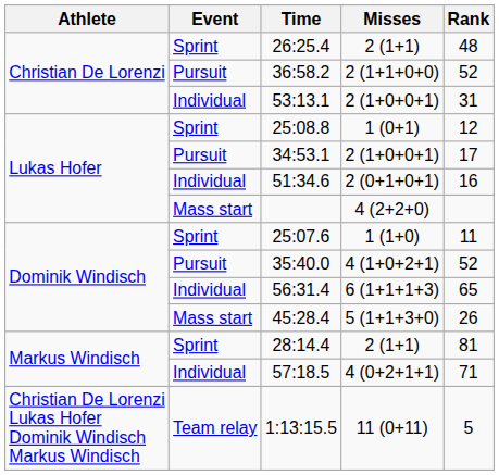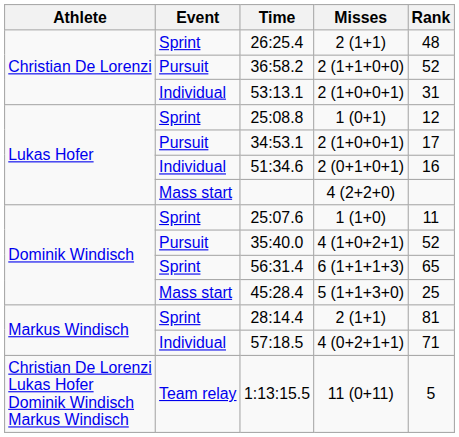 <table class="wikitable" style="font-size:90%">
 <tr>
 <th>Athlete</th>
 <th>Event</th>
 <th>Time</th>
 <th>Misses</th>
 <th>Rank</th>
 </tr>
 <tr align=center>
 <td align=left rowspan=3><a href='#'>Christian De Lorenzi</a></td>
 <td align=left><a href='#'>Sprint</a></td>
 <td>26:25.4</td>
 <td>2 (1+1)</td>
 <td>48</td>
 </tr>
 <tr align=center>
 <td align=left><a href='#'>Pursuit</a></td>
 <td>36:58.2</td>
 <td>2 (1+1+0+0)</td>
 <td>52</td>
 </tr>
 <tr align=center>
 <td align=left><a href='#'>Individual</a></td>
 <td>53:13.1</td>
 <td>2 (1+0+0+1)</td>
 <td>31</td>
 </tr>
 <tr align=center>
 <td align=left rowspan=4><a href='#'>Lukas Hofer</a></td>
 <td align=left><a href='#'>Sprint</a></td>
 <td>25:08.8</td>
 <td>1 (0+1)</td>
 <td>12</td>
 </tr>
 <tr align=center>
 <td align=left><a href='#'>Pursuit</a></td>
 <td>34:53.1</td>
 <td>2 (1+0+0+1)</td>
 <td>17</td>
 </tr>
 <tr align=center>
 <td align=left><a href='#'>Individual</a></td>
 <td>51:34.6</td>
 <td>2 (0+1+0+1)</td>
 <td>16</td>
 </tr>
 <tr align=center>
 <td align=left><a href='#'>Mass start</a></td>
 <td></td>
 <td>4 (2+2+0)</td>
 <td></td>
 </tr>
 <tr align=center>
 <td align=left rowspan=4><a href='#'>Dominik Windisch</a></td>
 <td align=left><a href='#'>Sprint</a></td>
 <td>25:07.6</td>
 <td>1 (1+0)</td>
 <td>11</td>
 </tr>
 <tr align=center>
 <td align=left><a href='#'>Pursuit</a></td>
 <td>35:40.0</td>
 <td>4 (1+0+2+1)</td>
 <td>52</td>
 </tr>
 <tr align=center>
-<td align=left><a href='#'>Individual</a></td>
+<td align=left><a href='#'>Sprint</a></td>
 <td>56:31.4</td>
 <td>6 (1+1+1+3)</td>
 <td>65</td>
 </tr>
 <tr align=center>
 <td align=left><a href='#'>Mass start</a></td>
 <td>45:28.4</td>
 <td>5 (1+1+3+0)</td>
-<td>26</td>
+<td>25</td>
 </tr>
 <tr align=center>
 <td align=left rowspan=2><a href='#'>Markus Windisch</a></td>
 <td align=left><a href='#'>Sprint</a></td>
 <td>28:14.4</td>
 <td>2 (1+1)</td>
 <td>81</td>
 </tr>
 <tr align=center>
 <td align=left><a href='#'>Individual</a></td>
 <td>57:18.5</td>
 <td>4 (0+2+1+1)</td>
 <td>71</td>
 </tr>
 <tr align=center>
 <td align=left><a href='#'>Christian De Lorenzi</a><br><a href='#'>Lukas Hofer</a><br><a href='#'>Dominik Windisch</a><br><a href='#'>Markus Windisch</a></td>
 <td align=left><a href='#'>Team relay</a></td>
 <td>1:13:15.5</td>
 <td>11 (0+11)</td>
 <td>5</td>
 </tr>
 </table>
